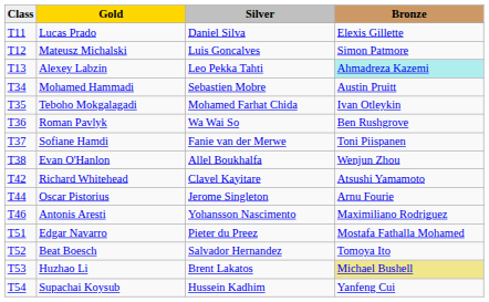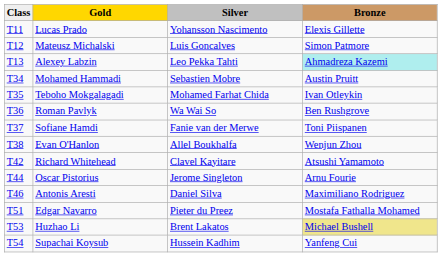 <table class="wikitable" style="text-align:left">
 <tr align="center">
 <td bgcolor=efefef><strong>Class</strong></td>
 <td width=200 bgcolor=gold><strong>Gold</strong></td>
 <td width=200 bgcolor=silver><strong>Silver</strong></td>
 <td width=200 bgcolor=CC9966><strong>Bronze</strong></td>
 </tr>
 <tr>
 <td><a href='#'>T11</a></td>
 <td><a href='#'>Lucas Prado</a><br><em> </em></td>
-<td><a href='#'>Daniel Silva</a><br><em> </em></td>
+<td><a href='#'>Yohansson Nascimento</a><br><em> </em></td>
 <td><a href='#'>Elexis Gillette</a><br><em> </em></td>
 </tr>
 <tr>
 <td><a href='#'>T12</a></td>
 <td><a href='#'>Mateusz Michalski</a><br><em> </em></td>
 <td><a href='#'>Luis Goncalves</a><br><em> </em></td>
 <td><a href='#'>Simon Patmore</a><br><em> </em></td>
 </tr>
 <tr>
 <td><a href='#'>T13</a></td>
 <td><a href='#'>Alexey Labzin</a><br><em> </em></td>
 <td><a href='#'>Leo Pekka Tahti</a><br><em> </em></td>
 <td style="background: paleturquoise;"><a href='#'>Ahmadreza Kazemi</a><br><em> </em></td>
 </tr>
 <tr>
 <td><a href='#'>T34</a></td>
 <td><a href='#'>Mohamed Hammadi</a><br><em> </em></td>
 <td><a href='#'>Sebastien Mobre</a><br><em> </em></td>
 <td><a href='#'>Austin Pruitt</a><br><em> </em></td>
 </tr>
 <tr>
 <td><a href='#'>T35</a></td>
 <td><a href='#'>Teboho Mokgalagadi</a><br><em> </em></td>
 <td><a href='#'>Mohamed Farhat Chida</a><br><em> </em></td>
 <td><a href='#'>Ivan Otleykin</a><br><em> </em></td>
 </tr>
 <tr>
 <td><a href='#'>T36</a></td>
 <td><a href='#'>Roman Pavlyk</a><br><em> </em></td>
 <td><a href='#'>Wa Wai So</a><br><em> </em></td>
 <td><a href='#'>Ben Rushgrove</a><br><em> </em></td>
 </tr>
 <tr>
 <td><a href='#'>T37</a></td>
 <td><a href='#'>Sofiane Hamdi</a><br><em> </em></td>
 <td><a href='#'>Fanie van der Merwe</a><br><em> </em></td>
 <td><a href='#'>Toni Piispanen</a><br><em> </em></td>
 </tr>
 <tr>
 <td><a href='#'>T38</a></td>
 <td><a href='#'>Evan O'Hanlon</a><br><em> </em></td>
 <td><a href='#'>Allel Boukhalfa</a><br><em> </em></td>
 <td><a href='#'>Wenjun Zhou</a><br><em> </em></td>
 </tr>
 <tr>
 <td><a href='#'>T42</a></td>
 <td><a href='#'>Richard Whitehead</a><br><em> </em></td>
 <td><a href='#'>Clavel Kayitare</a><br><em> </em></td>
 <td><a href='#'>Atsushi Yamamoto</a><br><em> </em></td>
 </tr>
 <tr>
 <td><a href='#'>T44</a></td>
 <td><a href='#'>Oscar Pistorius</a><br><em> </em></td>
 <td><a href='#'>Jerome Singleton</a><br><em> </em></td>
 <td><a href='#'>Arnu Fourie</a><br><em> </em></td>
 </tr>
 <tr>
 <td><a href='#'>T46</a></td>
 <td><a href='#'>Antonis Aresti</a><br><em> </em></td>
-<td><a href='#'>Yohansson Nascimento</a><br><em> </em></td>
+<td><a href='#'>Daniel Silva</a><br><em> </em></td>
 <td><a href='#'>Maximiliano Rodriguez</a><br><em> </em></td>
 </tr>
 <tr>
 <td><a href='#'>T51</a></td>
 <td><a href='#'>Edgar Navarro</a><br><em> </em></td>
 <td><a href='#'>Pieter du Preez</a><br><em> </em></td>
 <td><a href='#'>Mostafa Fathalla Mohamed</a><br><em> </em></td>
-</tr>
-<tr>
-<td><a href='#'>T52</a></td>
-<td><a href='#'>Beat Boesch</a><br><em> </em></td>
-<td><a href='#'>Salvador Hernandez</a><br><em> </em></td>
-<td><a href='#'>Tomoya Ito</a><br><em> </em></td>
 </tr>
 <tr>
 <td><a href='#'>T53</a></td>
 <td><a href='#'>Huzhao Li</a><br><em> </em></td>
 <td><a href='#'>Brent Lakatos</a><br><em> </em></td>
 <td style="background: khaki;"><a href='#'>Michael Bushell</a><br><em> </em></td>
 </tr>
 <tr>
 <td><a href='#'>T54</a></td>
 <td><a href='#'>Supachai Koysub</a><br><em> </em></td>
 <td><a href='#'>Hussein Kadhim</a><br><em> </em></td>
 <td><a href='#'>Yanfeng Cui</a><br><em> </em></td>
 </tr>
 </table>
